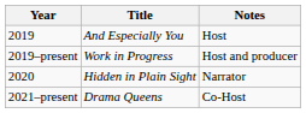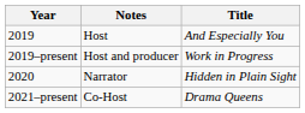 <table class="wikitable sortable">
 <tr>
 <th>Year</th>
+<th>Notes</th>
 <th>Title</th>
-<th>Notes</th>
 </tr>
 <tr>
 <td>2019</td>
+<td>Host</td>
 <td><em>And Especially You</em></td>
-<td>Host</td>
 </tr>
 <tr>
 <td>2019–present</td>
+<td>Host and producer</td>
 <td><em>Work in Progress</em></td>
-<td>Host and producer</td>
 </tr>
 <tr>
 <td>2020</td>
+<td>Narrator</td>
 <td><em>Hidden in Plain Sight</em></td>
-<td>Narrator</td>
 </tr>
 <tr>
 <td>2021–present</td>
+<td>Co-Host</td>
 <td><em>Drama Queens</em></td>
-<td>Co-Host</td>
 </tr>
 </table>
